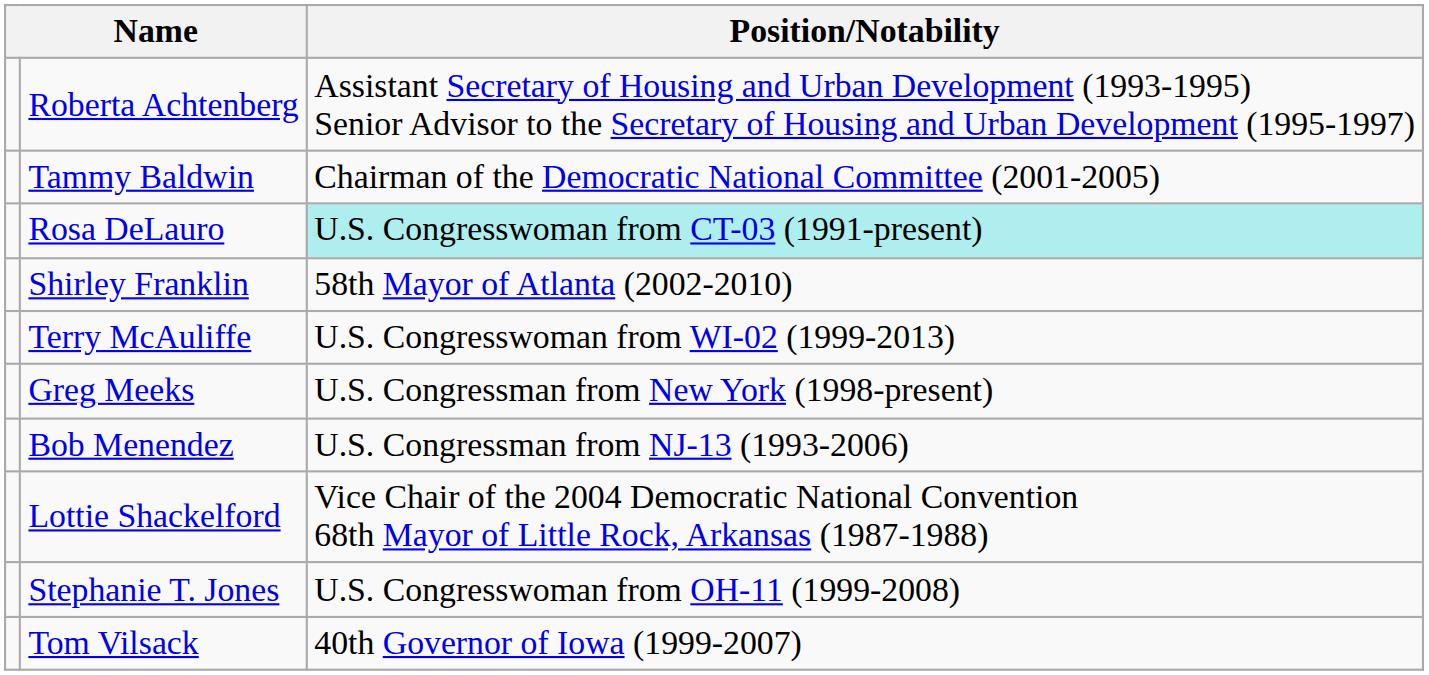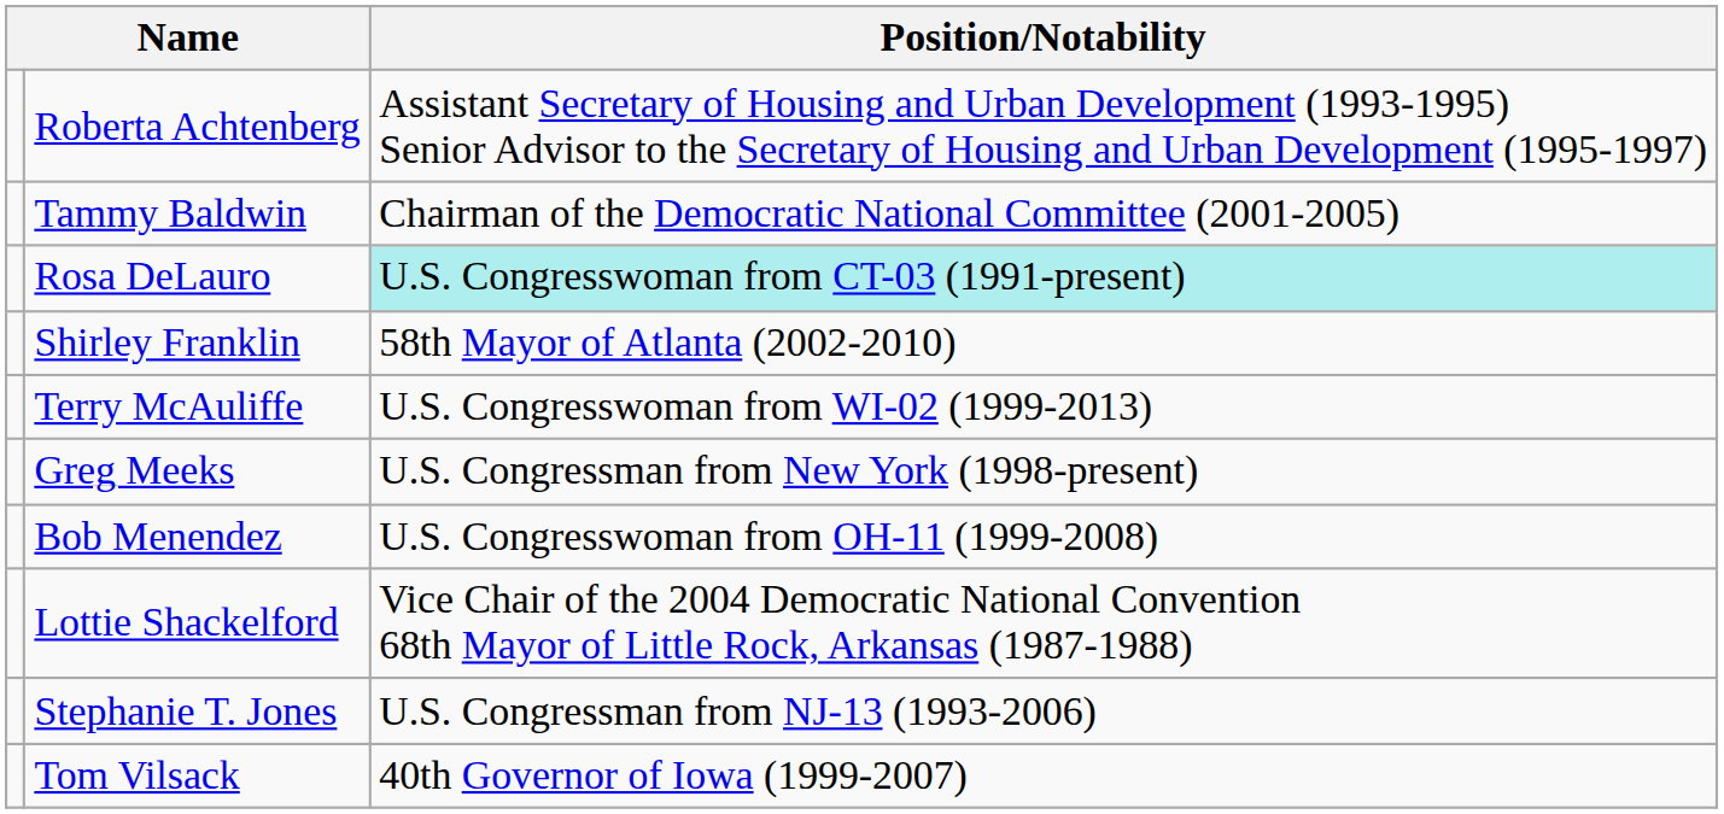 <table class="wikitable">
 <tr>
 <th colspan="2">Name</th>
 <th>Position/Notability</th>
 </tr>
 <tr>
 <td></td>
 <td><a href='#'>Roberta Achtenberg</a></td>
 <td>Assistant <a href='#'>Secretary of Housing and Urban Development</a> (1993-1995)<br>Senior Advisor to the <a href='#'>Secretary of Housing and Urban Development</a> (1995-1997)</td>
 </tr>
 <tr>
 <td></td>
 <td><a href='#'>Tammy Baldwin</a></td>
 <td>Chairman of the <a href='#'>Democratic National Committee</a> (2001-2005)</td>
 </tr>
 <tr>
 <td></td>
 <td><a href='#'>Rosa DeLauro</a></td>
 <td style="background: paleturquoise;">U.S. Congresswoman from <a href='#'>CT-03</a> (1991-present)</td>
 </tr>
 <tr>
 <td></td>
 <td><a href='#'>Shirley Franklin</a></td>
 <td>58th <a href='#'>Mayor of Atlanta</a> (2002-2010)</td>
 </tr>
 <tr>
 <td></td>
 <td><a href='#'>Terry McAuliffe</a></td>
 <td>U.S. Congresswoman from <a href='#'>WI-02</a> (1999-2013)</td>
 </tr>
 <tr>
 <td></td>
 <td><a href='#'>Greg Meeks</a></td>
 <td>U.S. Congressman from <a href='#'>New York</a> (1998-present)</td>
 </tr>
 <tr>
 <td></td>
 <td><a href='#'>Bob Menendez</a></td>
-<td>U.S. Congressman from <a href='#'>NJ-13</a> (1993-2006)</td>
+<td>U.S. Congresswoman from <a href='#'>OH-11</a> (1999-2008)</td>
 </tr>
 <tr>
 <td></td>
 <td><a href='#'>Lottie Shackelford</a></td>
 <td>Vice Chair of the 2004 Democratic National Convention<br>68th <a href='#'>Mayor of Little Rock, Arkansas</a> (1987-1988)</td>
 </tr>
 <tr>
 <td></td>
 <td><a href='#'>Stephanie T. Jones</a></td>
-<td>U.S. Congresswoman from <a href='#'>OH-11</a> (1999-2008)</td>
+<td>U.S. Congressman from <a href='#'>NJ-13</a> (1993-2006)</td>
 </tr>
 <tr>
 <td></td>
 <td><a href='#'>Tom Vilsack</a></td>
 <td>40th <a href='#'>Governor of Iowa</a> (1999-2007)</td>
 </tr>
 </table>
